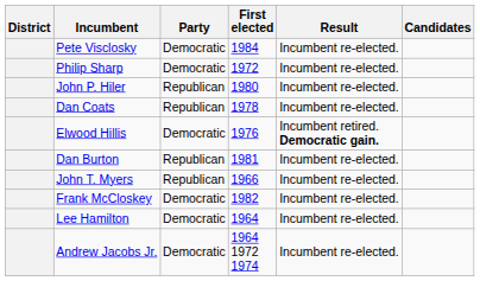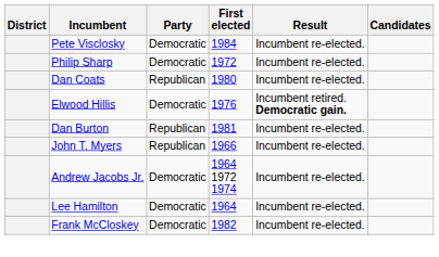 <table class=wikitable>
 <tr valign=bottom>
 <th>District</th>
 <th>Incumbent</th>
 <th>Party</th>
 <th>First<br>elected</th>
 <th>Result</th>
 <th>Candidates</th>
 </tr>
 <tr>
 <th></th>
 <td><a href='#'>Pete Visclosky</a></td>
 <td>Democratic</td>
 <td><a href='#'>1984</a></td>
 <td>Incumbent re-elected.</td>
 <td nowrap></td>
 </tr>
 <tr>
 <th></th>
 <td><a href='#'>Philip Sharp</a></td>
 <td>Democratic</td>
 <td><a href='#'>1972</a></td>
 <td>Incumbent re-elected.</td>
 <td nowrap></td>
 </tr>
 <tr>
 <th></th>
-<td><a href='#'>John P. Hiler</a></td>
+<td><a href='#'>Dan Coats</a></td>
 <td>Republican</td>
 <td><a href='#'>1980</a></td>
-<td>Incumbent re-elected.</td>
-<td nowrap></td>
-</tr>
-<tr>
-<th></th>
-<td><a href='#'>Dan Coats</a></td>
-<td>Republican</td>
-<td><a href='#'>1978</a></td>
 <td>Incumbent re-elected.</td>
 <td nowrap></td>
 </tr>
 <tr>
 <th></th>
 <td><a href='#'>Elwood Hillis</a></td>
 <td>Democratic</td>
 <td><a href='#'>1976</a></td>
 <td>Incumbent retired.<br><strong>Democratic gain.</strong></td>
 <td nowrap></td>
 </tr>
 <tr>
 <th></th>
 <td><a href='#'>Dan Burton</a></td>
 <td>Republican</td>
 <td><a href='#'>1981</a></td>
 <td>Incumbent re-elected.</td>
 <td nowrap></td>
 </tr>
 <tr>
 <th></th>
 <td><a href='#'>John T. Myers</a></td>
 <td>Republican</td>
 <td><a href='#'>1966</a></td>
 <td>Incumbent re-elected.</td>
 <td nowrap></td>
 </tr>
 <tr>
 <th></th>
-<td><a href='#'>Frank McCloskey</a></td>
+<td><a href='#'>Andrew Jacobs Jr.</a></td>
 <td>Democratic</td>
-<td><a href='#'>1982</a></td>
+<td><a href='#'>1964</a><br>1972 <br><a href='#'>1974</a></td>
 <td>Incumbent re-elected.</td>
 <td nowrap></td>
 </tr>
 <tr>
 <th></th>
 <td><a href='#'>Lee Hamilton</a></td>
 <td>Democratic</td>
 <td><a href='#'>1964</a></td>
 <td>Incumbent re-elected.</td>
 <td nowrap></td>
 </tr>
 <tr>
 <th></th>
-<td><a href='#'>Andrew Jacobs Jr.</a></td>
+<td><a href='#'>Frank McCloskey</a></td>
 <td>Democratic</td>
-<td><a href='#'>1964</a><br>1972 <br><a href='#'>1974</a></td>
+<td><a href='#'>1982</a></td>
 <td>Incumbent re-elected.</td>
 <td nowrap></td>
 </tr>
 </table>
